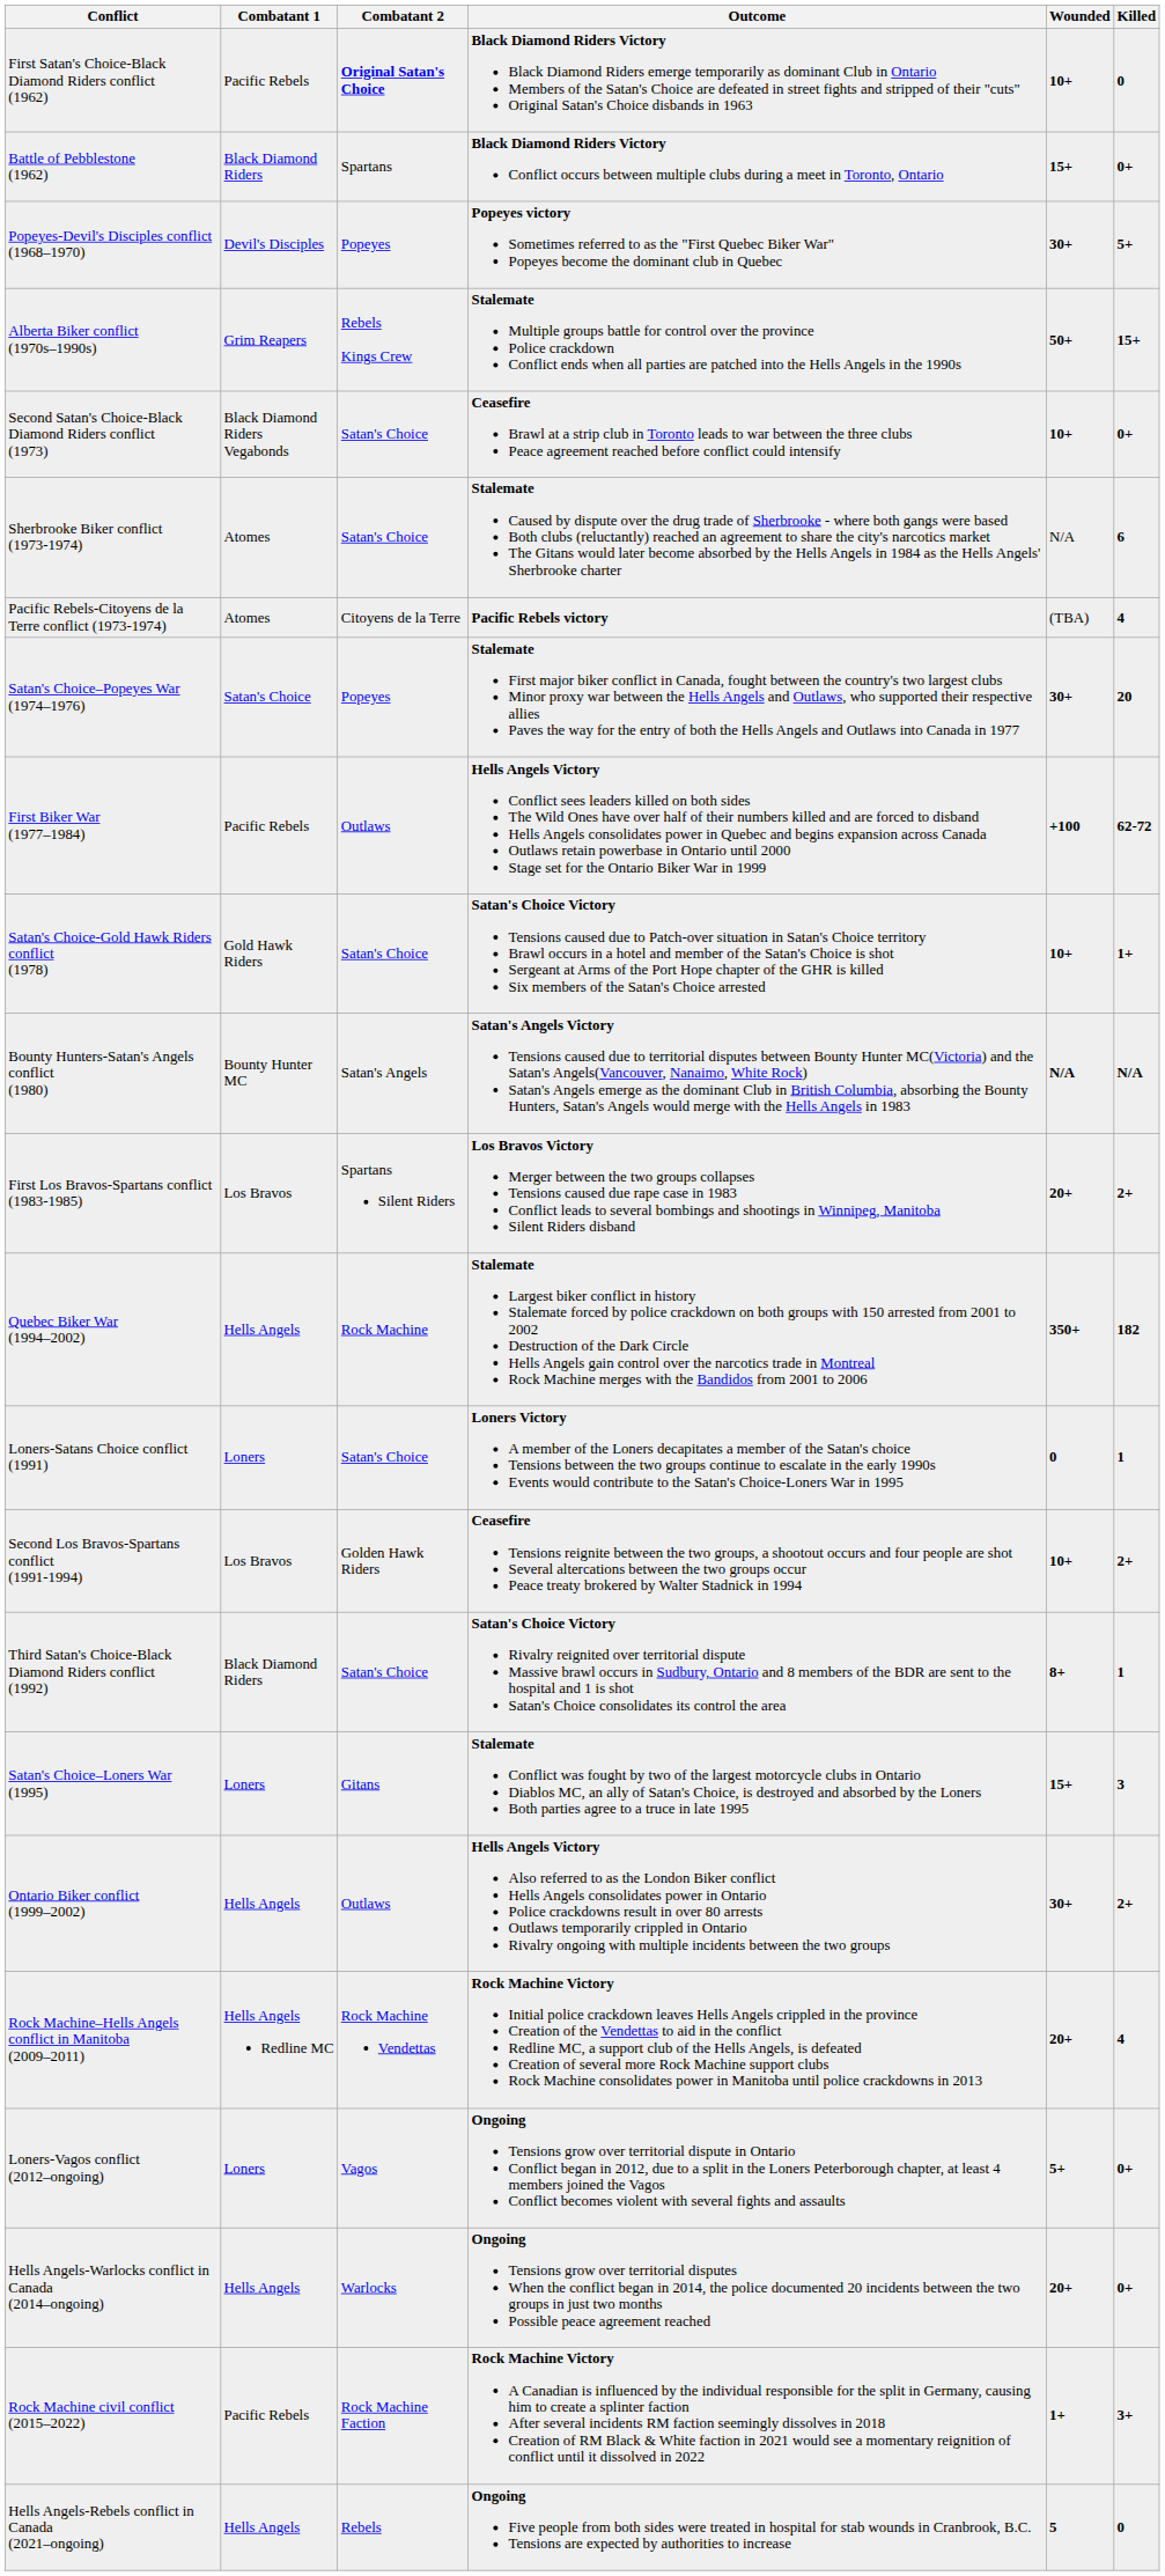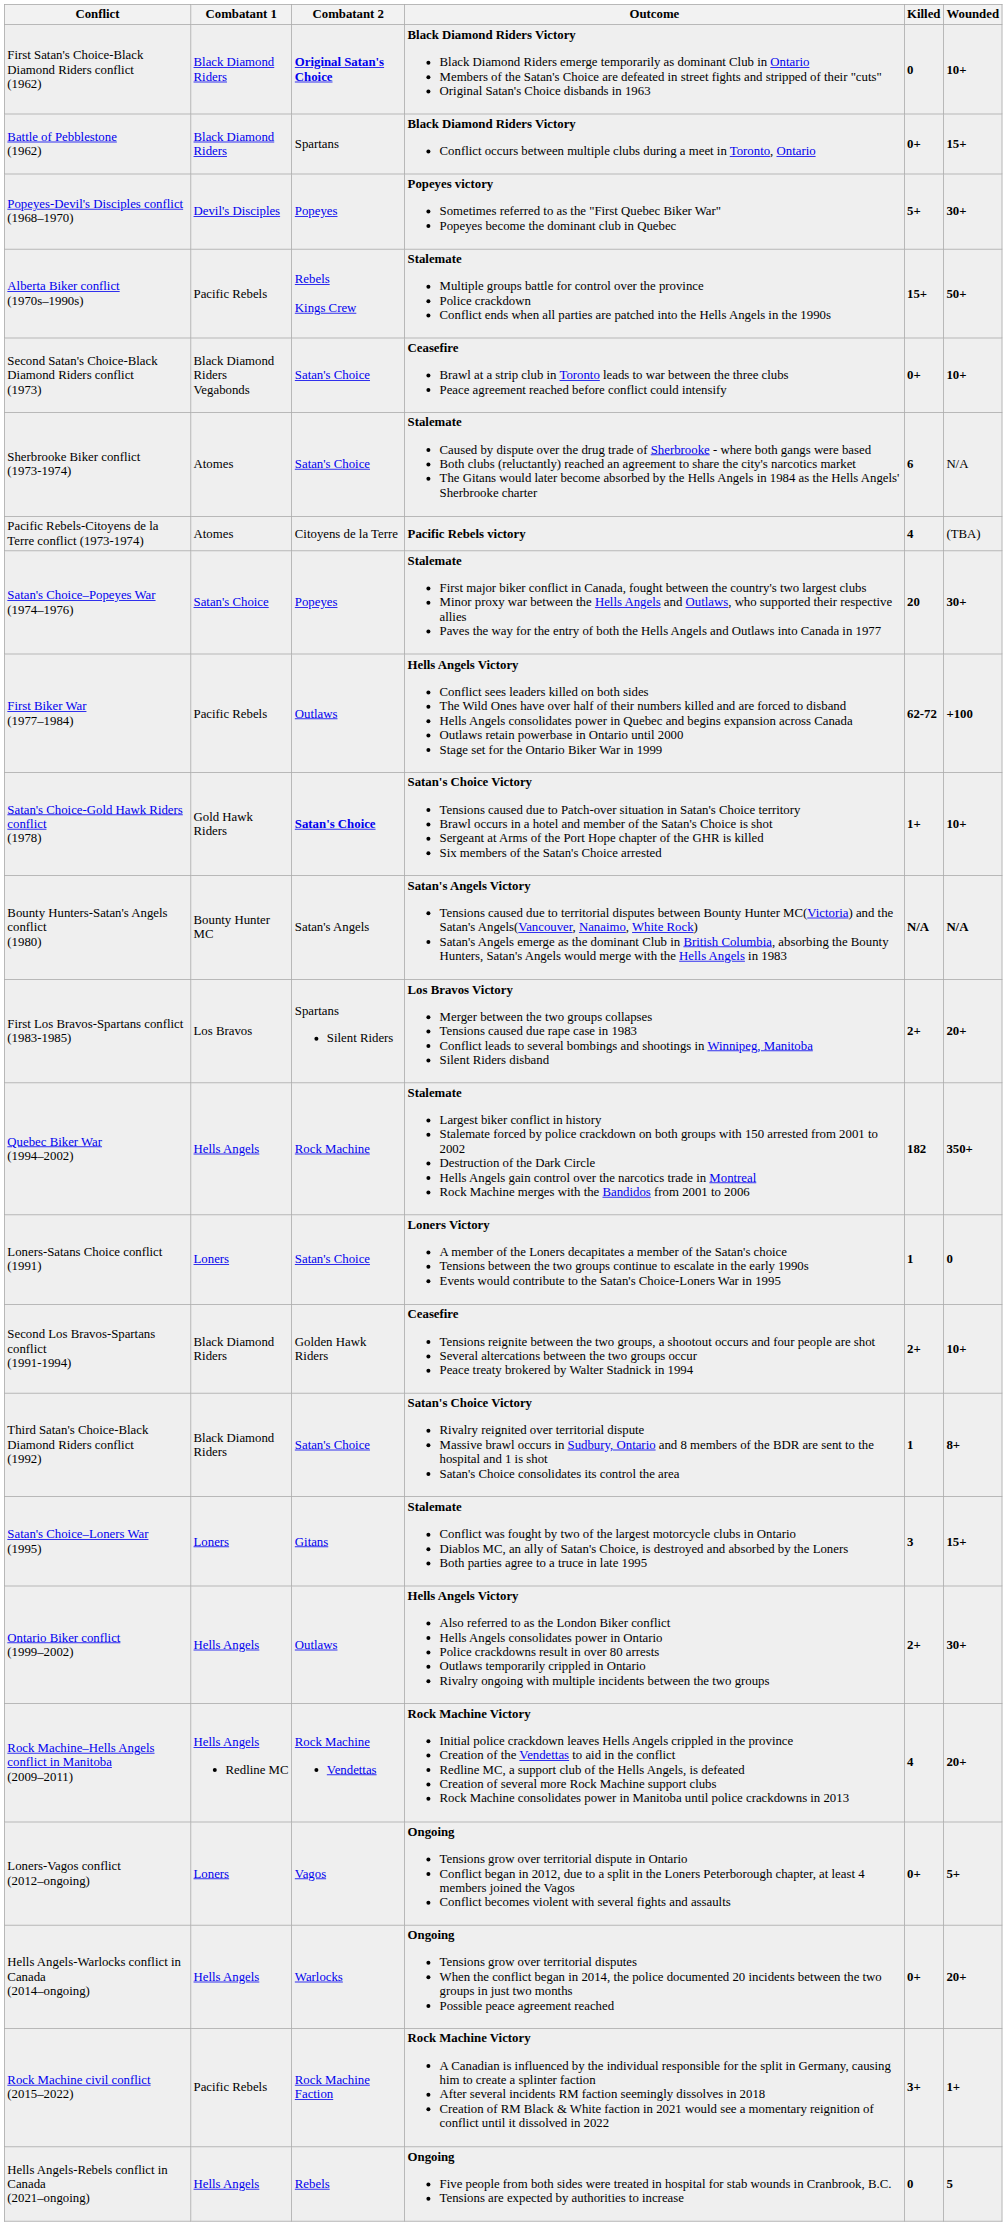 <table class="wikitable" style="background:#efefef;">
 <tr>
 <th>Conflict</th>
 <th>Combatant 1</th>
 <th>Combatant 2</th>
 <th>Outcome</th>
+<th>Killed</th>
 <th>Wounded</th>
-<th>Killed</th>
 </tr>
 <tr>
 <td>First Satan's Choice-Black Diamond Riders conflict<br>(1962)</td>
-<td>Pacific Rebels</td>
+<td><a href='#'>Black Diamond Riders</a></td>
 <td><strong><a href='#'>Original Satan's Choice</a></strong></td>
 <td><strong>Black Diamond Riders Victory</strong><br><ul><li>Black Diamond Riders emerge temporarily as dominant Club in <a href='#'>Ontario</a></li><li>Members of the Satan's Choice are defeated in street fights and stripped of their "cuts"</li><li>Original Satan's Choice disbands in 1963</li></ul></td>
+<td><strong>0</strong></td>
 <td><strong>10+</strong></td>
-<td><strong>0</strong></td>
 </tr>
 <tr>
 <td><a href='#'>Battle of Pebblestone</a><br>(1962)</td>
 <td><a href='#'>Black Diamond Riders</a></td>
 <td>Spartans</td>
 <td><strong>Black Diamond Riders Victory</strong><br><ul><li>Conflict occurs between multiple clubs during a meet in <a href='#'>Toronto</a>, <a href='#'>Ontario</a></li></ul></td>
+<td><strong>0+</strong></td>
 <td><strong>15+</strong></td>
-<td><strong>0+</strong></td>
 </tr>
 <tr>
 <td><a href='#'>Popeyes-Devil's Disciples conflict</a><br>(1968–1970)</td>
 <td><a href='#'>Devil's Disciples</a></td>
 <td><a href='#'>Popeyes</a></td>
 <td><strong>Popeyes victory</strong><br><ul><li>Sometimes referred to as the "First Quebec Biker War"</li><li>Popeyes become the dominant club in Quebec</li></ul></td>
+<td><strong>5+</strong></td>
 <td><strong>30+</strong></td>
-<td><strong>5+</strong></td>
 </tr>
 <tr>
 <td><a href='#'>Alberta Biker conflict</a><br>(1970s–1990s)</td>
-<td><a href='#'>Grim Reapers</a></td>
+<td>Pacific Rebels</td>
 <td><a href='#'>Rebels</a><br><br><a href='#'>Kings Crew</a></td>
 <td><strong>Stalemate</strong><br><ul><li>Multiple groups battle for control over the province</li><li>Police crackdown</li><li>Conflict ends when all parties are patched into the Hells Angels in the 1990s</li></ul></td>
+<td><strong>15+</strong></td>
 <td><strong>50+</strong></td>
-<td><strong>15+</strong></td>
 </tr>
 <tr>
 <td>Second Satan's Choice-Black Diamond Riders conflict<br>(1973)</td>
 <td>Black Diamond Riders<br> Vegabonds</td>
 <td><a href='#'>Satan's Choice</a></td>
 <td><strong>Ceasefire</strong><br><ul><li>Brawl at a strip club in <a href='#'>Toronto</a> leads to war between the three clubs</li><li>Peace agreement reached before conflict could intensify</li></ul></td>
+<td><strong>0+</strong></td>
 <td><strong>10+</strong></td>
-<td><strong>0+</strong></td>
 </tr>
 <tr>
 <td>Sherbrooke Biker conflict<br>(1973-1974)</td>
 <td>Atomes</td>
 <td><a href='#'>Satan's Choice</a></td>
 <td><strong>Stalemate</strong><br><ul><li>Caused by dispute over the drug trade of <a href='#'>Sherbrooke</a> - where both gangs were based</li><li>Both clubs (reluctantly) reached an agreement to share the city's narcotics market</li><li>The Gitans would later become absorbed by the Hells Angels in 1984 as the Hells Angels' Sherbrooke charter</li></ul></td>
+<td><strong>6</strong></td>
 <td>N/A</td>
-<td><strong>6</strong></td>
 </tr>
 <tr>
 <td>Pacific Rebels-Citoyens de la Terre conflict (1973-1974)</td>
 <td>Atomes</td>
 <td>Citoyens de la Terre</td>
 <td><strong>Pacific Rebels victory</strong></td>
+<td><strong>4</strong></td>
 <td>(TBA)</td>
-<td><strong>4</strong></td>
 </tr>
 <tr>
 <td><a href='#'>Satan's Choice–Popeyes War</a> (1974–1976)</td>
 <td><a href='#'>Satan's Choice</a></td>
 <td><a href='#'>Popeyes</a></td>
 <td><strong>Stalemate</strong><br><ul><li>First major biker conflict in Canada, fought between the country's two largest clubs</li><li>Minor proxy war between the <a href='#'>Hells Angels</a> and <a href='#'>Outlaws</a>, who supported their respective allies</li><li>Paves the way for the entry of both the Hells Angels and Outlaws into Canada in 1977</li></ul></td>
+<td><strong>20</strong></td>
 <td><strong>30+</strong></td>
-<td><strong>20</strong></td>
 </tr>
 <tr>
 <td><a href='#'>First Biker War</a><br>(1977–1984)</td>
 <td>Pacific Rebels</td>
 <td><a href='#'>Outlaws</a></td>
 <td><strong>Hells Angels Victory</strong><br><ul><li>Conflict sees leaders killed on both sides</li><li>The Wild Ones have over half of their numbers killed and are forced to disband</li><li>Hells Angels consolidates power in Quebec and begins expansion across Canada</li><li>Outlaws retain powerbase in Ontario until 2000</li><li>Stage set for the Ontario Biker War in 1999</li></ul></td>
+<td><strong>62-72</strong></td>
 <td><strong>+100</strong></td>
-<td><strong>62-72</strong></td>
 </tr>
 <tr>
 <td><a href='#'>Satan's Choice-Gold Hawk Riders conflict</a><br>(1978)</td>
 <td>Gold Hawk Riders</td>
-<td><a href='#'>Satan's Choice</a></td>
+<td><strong><a href='#'>Satan's Choice</a></strong></td>
 <td><strong>Satan's Choice Victory</strong><br><ul><li>Tensions caused due to Patch-over situation in Satan's Choice territory</li><li>Brawl occurs in a hotel and member of the Satan's Choice is shot</li><li>Sergeant at Arms of the Port Hope chapter of the GHR is killed</li><li>Six members of the Satan's Choice arrested</li></ul></td>
+<td><strong>1+</strong></td>
 <td><strong>10+</strong></td>
-<td><strong>1+</strong></td>
 </tr>
 <tr>
 <td>Bounty Hunters-Satan's Angels conflict<br>(1980)</td>
 <td>Bounty Hunter MC</td>
 <td>Satan's Angels</td>
 <td><strong>Satan's Angels Victory</strong><br><ul><li>Tensions caused due to territorial disputes between Bounty Hunter MC(<a href='#'>Victoria</a>) and the Satan's Angels(<a href='#'>Vancouver</a>, <a href='#'>Nanaimo</a>, <a href='#'>White Rock</a>)</li><li>Satan's Angels emerge as the dominant Club in <a href='#'>British Columbia</a>, absorbing the Bounty Hunters, Satan's Angels would merge with the <a href='#'>Hells Angels</a> in 1983</li></ul></td>
 <td><strong>N/A</strong></td>
 <td><strong>N/A</strong></td>
 </tr>
 <tr>
 <td>First Los Bravos-Spartans conflict<br>(1983-1985)</td>
 <td>Los Bravos</td>
 <td>Spartans<br><ul><li>Silent Riders</li></ul></td>
 <td><strong>Los Bravos Victory</strong><br><ul><li>Merger between the two groups collapses</li><li>Tensions caused due rape case in 1983</li><li>Conflict leads to several bombings and shootings in <a href='#'>Winnipeg, Manitoba</a></li><li>Silent Riders disband</li></ul></td>
+<td><strong>2+</strong></td>
 <td><strong>20+</strong></td>
-<td><strong>2+</strong></td>
 </tr>
 <tr>
 <td><a href='#'>Quebec Biker War</a><br>(1994–2002)</td>
 <td><a href='#'>Hells Angels</a></td>
 <td><a href='#'>Rock Machine</a></td>
 <td><strong>Stalemate</strong><br><ul><li>Largest biker conflict in history</li><li>Stalemate forced by police crackdown on both groups with 150 arrested from 2001 to 2002</li><li>Destruction of the Dark Circle</li><li>Hells Angels gain control over the narcotics trade in <a href='#'>Montreal</a></li><li>Rock Machine merges with the <a href='#'>Bandidos</a> from 2001 to 2006</li></ul></td>
+<td><strong>182</strong></td>
 <td><strong>350+</strong></td>
-<td><strong>182</strong></td>
 </tr>
 <tr>
 <td>Loners-Satans Choice conflict<br>(1991)</td>
 <td><a href='#'>Loners</a></td>
 <td><a href='#'>Satan's Choice</a></td>
 <td><strong>Loners Victory</strong><br><ul><li>A member of the Loners decapitates a member of the Satan's choice</li><li>Tensions between the two groups continue to escalate in the early 1990s</li><li>Events would contribute to the Satan's Choice-Loners War in 1995</li></ul></td>
+<td><strong>1</strong></td>
 <td><strong>0</strong></td>
-<td><strong>1</strong></td>
 </tr>
 <tr>
 <td>Second Los Bravos-Spartans conflict<br>(1991-1994)</td>
-<td>Los Bravos</td>
+<td>Black Diamond Riders</td>
 <td>Golden Hawk Riders</td>
 <td><strong>Ceasefire</strong><br><ul><li>Tensions reignite between the two groups, a shootout occurs and four people are shot</li><li>Several altercations between the two groups occur</li><li>Peace treaty brokered by Walter Stadnick in 1994</li></ul></td>
+<td><strong>2+</strong></td>
 <td><strong>10+</strong></td>
-<td><strong>2+</strong></td>
 </tr>
 <tr>
 <td>Third Satan's Choice-Black Diamond Riders conflict<br>(1992)</td>
 <td>Black Diamond Riders</td>
 <td><a href='#'>Satan's Choice</a></td>
 <td><strong>Satan's Choice Victory</strong><br><ul><li>Rivalry reignited over territorial dispute</li><li>Massive brawl occurs in <a href='#'>Sudbury, Ontario</a> and 8 members of the BDR are sent to the hospital and 1 is shot</li><li>Satan's Choice consolidates its control the area</li></ul></td>
+<td><strong>1</strong></td>
 <td><strong>8+</strong></td>
-<td><strong>1</strong></td>
 </tr>
 <tr>
 <td><a href='#'>Satan's Choice–Loners War</a><br>(1995)</td>
 <td><a href='#'>Loners</a></td>
 <td><a href='#'>Gitans</a></td>
 <td><strong>Stalemate</strong><br><ul><li>Conflict was fought by two of the largest motorcycle clubs in Ontario</li><li>Diablos MC, an ally of Satan's Choice, is destroyed and absorbed by the Loners</li><li>Both parties agree to a truce in late 1995</li></ul></td>
+<td><strong>3</strong></td>
 <td><strong>15+</strong></td>
-<td><strong>3</strong></td>
 </tr>
 <tr>
 <td><a href='#'>Ontario Biker conflict</a><br>(1999–2002)</td>
 <td><a href='#'>Hells Angels</a></td>
 <td><a href='#'>Outlaws</a></td>
 <td><strong>Hells Angels Victory</strong><br><ul><li>Also referred to as the London Biker conflict</li><li>Hells Angels consolidates power in Ontario</li><li>Police crackdowns result in over 80 arrests</li><li>Outlaws temporarily crippled in Ontario</li><li>Rivalry ongoing with multiple incidents between the two groups</li></ul></td>
+<td><strong>2+</strong></td>
 <td><strong>30+</strong></td>
-<td><strong>2+</strong></td>
 </tr>
 <tr>
 <td><a href='#'>Rock Machine–Hells Angels conflict in Manitoba</a><br>(2009–2011)</td>
 <td><a href='#'>Hells Angels</a><br><ul><li>Redline MC</li></ul></td>
 <td><a href='#'>Rock Machine</a><br><ul><li><a href='#'>Vendettas</a></li></ul></td>
 <td><strong>Rock Machine Victory</strong><br><ul><li>Initial police crackdown leaves Hells Angels crippled in the province</li><li>Creation of the <a href='#'>Vendettas</a> to aid in the conflict</li><li>Redline MC, a support club of the Hells Angels, is defeated</li><li>Creation of several more Rock Machine support clubs</li><li>Rock Machine consolidates power in Manitoba until police crackdowns in 2013</li></ul></td>
+<td><strong>4</strong></td>
 <td><strong>20+</strong></td>
-<td><strong>4</strong></td>
 </tr>
 <tr>
 <td>Loners-Vagos conflict<br>(2012–ongoing)</td>
 <td><a href='#'>Loners</a></td>
 <td><a href='#'>Vagos</a></td>
 <td><strong>Ongoing</strong><br><ul><li>Tensions grow over territorial dispute in Ontario</li><li>Conflict began in 2012, due to a split in the Loners Peterborough chapter, at least 4 members joined the Vagos</li><li>Conflict becomes violent with several fights and assaults</li></ul></td>
+<td><strong>0+</strong></td>
 <td><strong>5+</strong></td>
-<td><strong>0+</strong></td>
 </tr>
 <tr>
 <td>Hells Angels-Warlocks conflict in Canada<br>(2014–ongoing)</td>
 <td><a href='#'>Hells Angels</a></td>
 <td><a href='#'>Warlocks</a></td>
 <td><strong>Ongoing</strong><br><ul><li>Tensions grow over territorial disputes</li><li>When the conflict began in 2014, the police documented 20 incidents between the two groups in just two months</li><li>Possible peace agreement reached</li></ul></td>
+<td><strong>0+</strong></td>
 <td><strong>20+</strong></td>
-<td><strong>0+</strong></td>
 </tr>
 <tr>
 <td><a href='#'>Rock Machine civil conflict</a><br>(2015–2022)</td>
 <td>Pacific Rebels</td>
 <td><a href='#'>Rock Machine Faction</a></td>
 <td><strong>Rock Machine Victory</strong><br><ul><li>A Canadian is influenced by the individual responsible for the split in Germany, causing him to create a splinter faction</li><li>After several incidents RM faction seemingly dissolves in 2018</li><li>Creation of RM Black & White faction in 2021 would see a momentary reignition of conflict until it dissolved in 2022</li></ul></td>
+<td><strong>3+</strong></td>
 <td><strong>1+</strong></td>
-<td><strong>3+</strong></td>
 </tr>
 <tr>
 <td>Hells Angels-Rebels conflict in Canada<br>(2021–ongoing)</td>
 <td><a href='#'>Hells Angels</a></td>
 <td><a href='#'>Rebels</a></td>
 <td><strong>Ongoing</strong><br><ul><li>Five people from both sides were treated in hospital for stab wounds in Cranbrook, B.C.</li><li>Tensions are expected by authorities to increase</li></ul></td>
+<td><strong>0</strong></td>
 <td><strong>5</strong></td>
-<td><strong>0</strong></td>
 </tr>
 </table>
